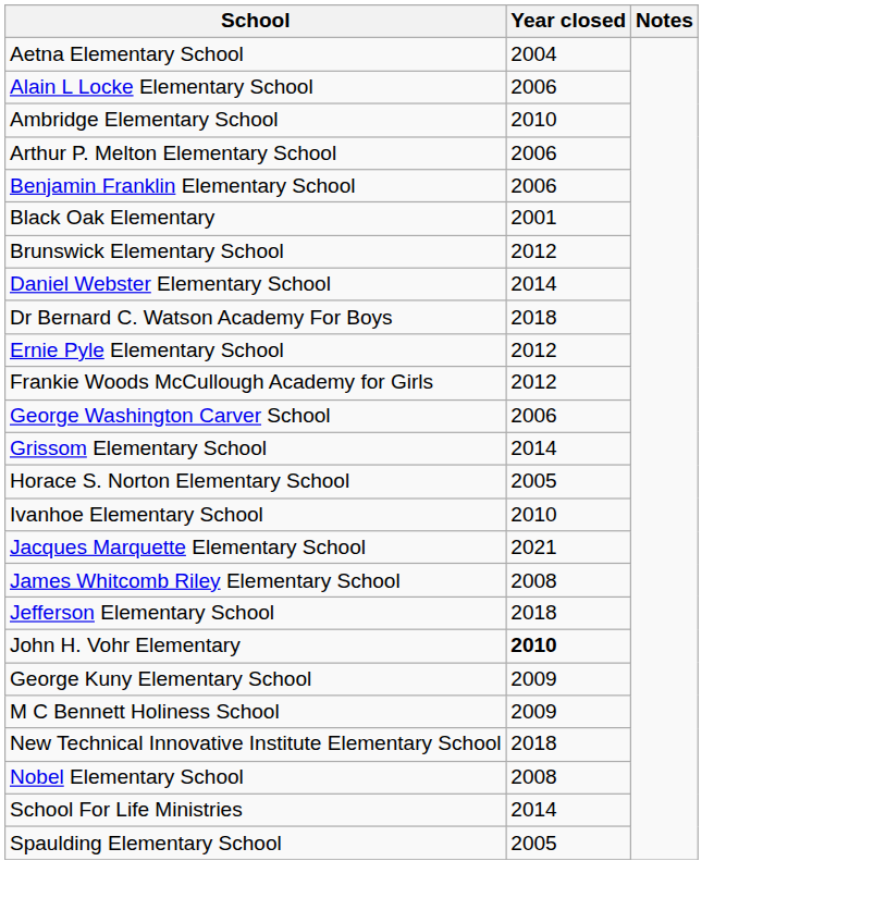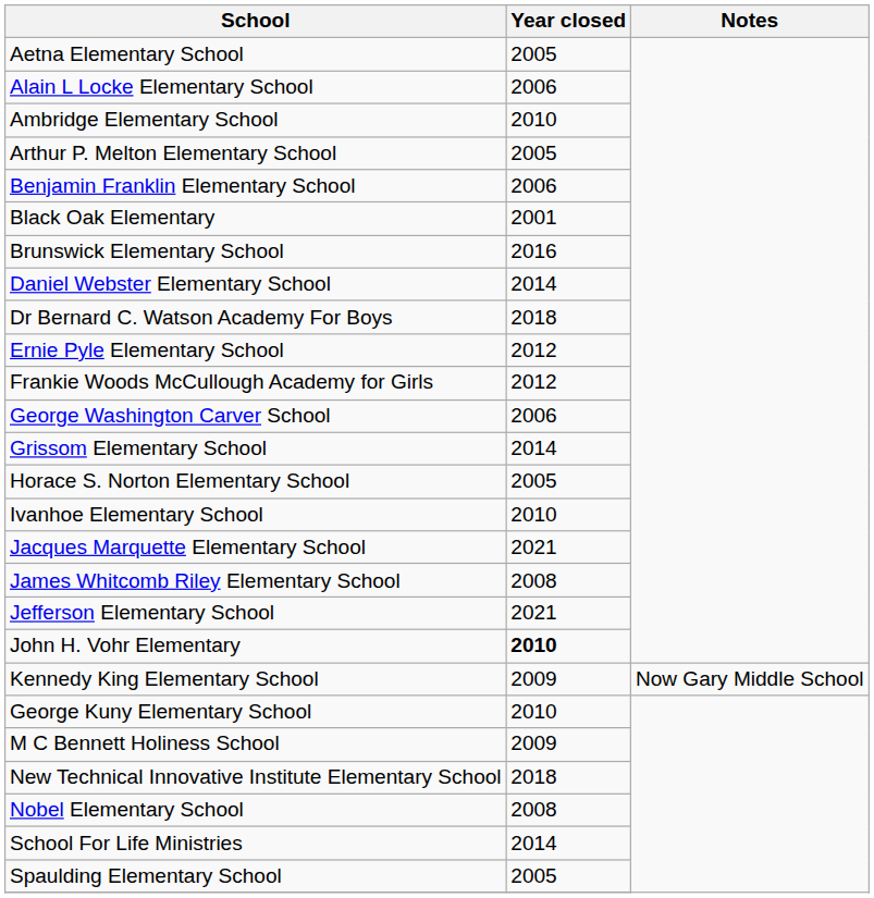 <table class="wikitable sortable">
 <tr>
 <th>School</th>
 <th>Year closed</th>
 <th>Notes</th>
 </tr>
 <tr>
 <td>Aetna Elementary School</td>
-<td>2004</td>
+<td>2005</td>
 </tr>
 <tr>
 <td><a href='#'>Alain L Locke</a> Elementary School</td>
 <td>2006</td>
 </tr>
 <tr>
 <td>Ambridge Elementary School</td>
 <td>2010</td>
 </tr>
 <tr>
 <td>Arthur P. Melton Elementary School</td>
-<td>2006</td>
+<td>2005</td>
 </tr>
 <tr>
 <td><a href='#'>Benjamin Franklin</a> Elementary School</td>
 <td>2006</td>
 </tr>
 <tr>
 <td>Black Oak Elementary</td>
 <td>2001</td>
 </tr>
 <tr>
 <td>Brunswick Elementary School</td>
-<td>2012</td>
+<td>2016</td>
 </tr>
 <tr>
 <td><a href='#'>Daniel Webster</a> Elementary School</td>
 <td>2014</td>
 </tr>
 <tr>
 <td>Dr Bernard C. Watson Academy For Boys</td>
 <td>2018</td>
 </tr>
 <tr>
 <td><a href='#'>Ernie Pyle</a> Elementary School</td>
 <td>2012</td>
 </tr>
 <tr>
 <td>Frankie Woods McCullough Academy for Girls</td>
 <td>2012</td>
 </tr>
 <tr>
 <td><a href='#'>George Washington Carver</a> School</td>
 <td>2006</td>
 </tr>
 <tr>
 <td><a href='#'>Grissom</a> Elementary School</td>
 <td>2014</td>
 </tr>
 <tr>
 <td>Horace S. Norton Elementary School</td>
 <td>2005</td>
 </tr>
 <tr>
 <td>Ivanhoe Elementary School</td>
 <td>2010</td>
 </tr>
 <tr>
 <td><a href='#'>Jacques Marquette</a> Elementary School</td>
 <td>2021</td>
 </tr>
 <tr>
 <td><a href='#'>James Whitcomb Riley</a> Elementary School</td>
 <td>2008</td>
 </tr>
 <tr>
 <td><a href='#'>Jefferson</a> Elementary School</td>
-<td>2018</td>
+<td>2021</td>
 </tr>
 <tr>
 <td>John H. Vohr Elementary</td>
 <td><strong>2010</strong></td>
 </tr>
 <tr>
+<td>Kennedy King Elementary School</td>
+<td>2009</td>
+<td>Now Gary Middle School</td>
+</tr>
+<tr>
 <td>George Kuny Elementary School</td>
-<td>2009</td>
+<td>2010</td>
 </tr>
 <tr>
 <td>M C Bennett Holiness School</td>
 <td>2009</td>
 </tr>
 <tr>
 <td>New Technical Innovative Institute Elementary School</td>
 <td>2018</td>
 </tr>
 <tr>
 <td><a href='#'>Nobel</a> Elementary School</td>
 <td>2008</td>
 </tr>
 <tr>
 <td>School For Life Ministries</td>
 <td>2014</td>
 </tr>
 <tr>
 <td>Spaulding Elementary School</td>
 <td>2005</td>
 </tr>
 <tr>
 </tr>
 </table>
